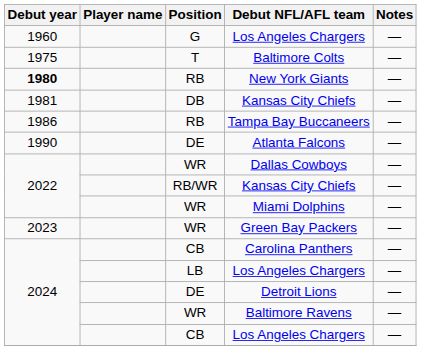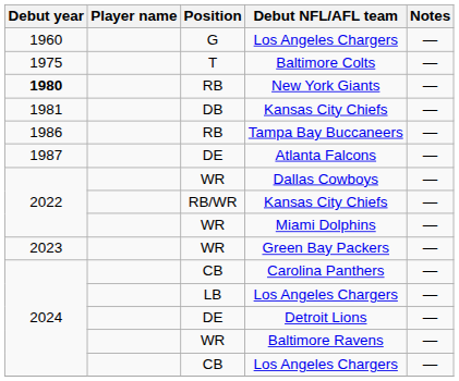 <table class="wikitable sortable" style="text-align: center;">
 <tr>
 <th>Debut year</th>
 <th>Player name</th>
 <th>Position</th>
 <th>Debut NFL/AFL team</th>
 <th>Notes</th>
 </tr>
 <tr>
 <td align="center">1960</td>
 <td align="center"></td>
 <td align="center">G</td>
 <td align="center"><a href='#'>Los Angeles Chargers</a></td>
 <td align="center">—</td>
 </tr>
 <tr>
 <td align="center">1975</td>
 <td align="center"></td>
 <td align="center">T</td>
 <td align="center"><a href='#'>Baltimore Colts</a></td>
 <td align="center">—</td>
 </tr>
 <tr>
 <td align="center"><strong>1980</strong></td>
 <td align="center"></td>
 <td align="center">RB</td>
 <td align="center"><a href='#'>New York Giants</a></td>
 <td align="center">—</td>
 </tr>
 <tr>
 <td align="center">1981</td>
 <td align="center"></td>
 <td align="center">DB</td>
 <td align="center"><a href='#'>Kansas City Chiefs</a></td>
 <td align="center">—</td>
 </tr>
 <tr>
 <td align="center">1986</td>
 <td align="center"></td>
 <td align="center">RB</td>
 <td align="center"><a href='#'>Tampa Bay Buccaneers</a></td>
 <td align="center">—</td>
 </tr>
 <tr>
-<td align="center">1990</td>
+<td align="center">1987</td>
 <td align="center"></td>
 <td align="center">DE</td>
 <td align="center"><a href='#'>Atlanta Falcons</a></td>
 <td align="center">—</td>
 </tr>
 <tr>
 <td rowspan="3">2022</td>
 <td align="center"></td>
 <td align="center">WR</td>
 <td align="center"><a href='#'>Dallas Cowboys</a></td>
 <td align="center">—</td>
 </tr>
 <tr>
 <td align="center"></td>
 <td align="center">RB/WR</td>
 <td align="center"><a href='#'>Kansas City Chiefs</a></td>
 <td align="center">—</td>
 </tr>
 <tr>
 <td align="center"></td>
 <td align="center">WR</td>
 <td align="center"><a href='#'>Miami Dolphins</a></td>
 <td align="center">—</td>
 </tr>
 <tr>
 <td align="center">2023</td>
 <td align="center"></td>
 <td align="center">WR</td>
 <td align="center"><a href='#'>Green Bay Packers</a></td>
 <td align="center">—</td>
 </tr>
 <tr>
 <td rowspan="5">2024</td>
 <td align="center"></td>
 <td align="center">CB</td>
 <td align="center"><a href='#'>Carolina Panthers</a></td>
 <td align="center">—</td>
 </tr>
 <tr>
 <td align="center"></td>
 <td align="center">LB</td>
 <td align="center"><a href='#'>Los Angeles Chargers</a></td>
 <td align="center">—</td>
 </tr>
 <tr>
 <td align="center"></td>
 <td align="center">DE</td>
 <td align="center"><a href='#'>Detroit Lions</a></td>
 <td align="center">—</td>
 </tr>
 <tr>
 <td align="center"></td>
 <td align="center">WR</td>
 <td align="center"><a href='#'>Baltimore Ravens</a></td>
 <td align="center">—</td>
 </tr>
 <tr>
 <td align="center"></td>
 <td align="center">CB</td>
 <td align="center"><a href='#'>Los Angeles Chargers</a></td>
 <td align="center">—</td>
 </tr>
 <tr>
 </tr>
 </table>
